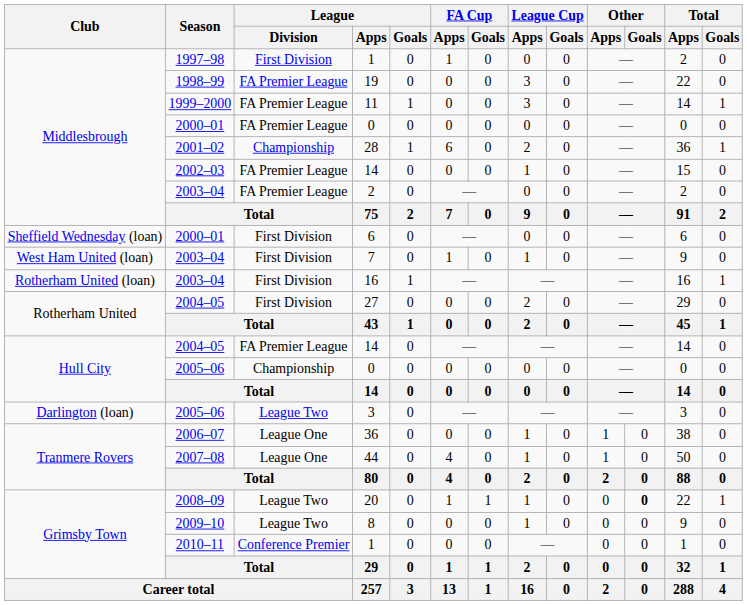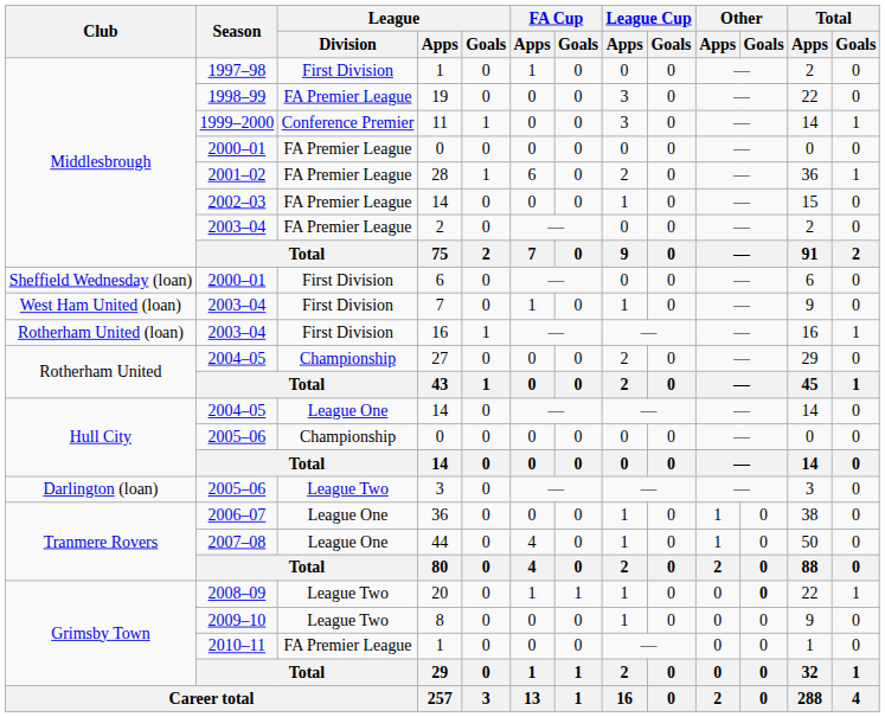 <table class="wikitable" style="text-align: center;">
 <tr>
 <th rowspan="2">Club</th>
 <th rowspan="2">Season</th>
 <th colspan="3">League</th>
 <th colspan="2"><a href='#'>FA Cup</a></th>
 <th colspan="2"><a href='#'>League Cup</a></th>
 <th colspan="2">Other</th>
 <th colspan="2">Total</th>
 </tr>
 <tr>
 <th>Division</th>
 <th>Apps</th>
 <th>Goals</th>
 <th>Apps</th>
 <th>Goals</th>
 <th>Apps</th>
 <th>Goals</th>
 <th>Apps</th>
 <th>Goals</th>
 <th>Apps</th>
 <th>Goals</th>
 </tr>
 <tr>
 <td rowspan="8"><a href='#'>Middlesbrough</a></td>
 <td><a href='#'>1997–98</a></td>
 <td><a href='#'>First Division</a></td>
 <td>1</td>
 <td>0</td>
 <td>1</td>
 <td>0</td>
 <td>0</td>
 <td>0</td>
 <td colspan="2">—</td>
 <td>2</td>
 <td>0</td>
 </tr>
 <tr>
 <td><a href='#'>1998–99</a></td>
 <td><a href='#'>FA Premier League</a></td>
 <td>19</td>
 <td>0</td>
 <td>0</td>
 <td>0</td>
 <td>3</td>
 <td>0</td>
 <td colspan="2">—</td>
 <td>22</td>
 <td>0</td>
 </tr>
 <tr>
 <td><a href='#'>1999–2000</a></td>
-<td>FA Premier League</td>
+<td><a href='#'>Conference Premier</a></td>
 <td>11</td>
 <td>1</td>
 <td>0</td>
 <td>0</td>
 <td>3</td>
 <td>0</td>
 <td colspan="2">—</td>
 <td>14</td>
 <td>1</td>
 </tr>
 <tr>
 <td><a href='#'>2000–01</a></td>
 <td>FA Premier League</td>
 <td>0</td>
 <td>0</td>
 <td>0</td>
 <td>0</td>
 <td>0</td>
 <td>0</td>
 <td colspan="2">—</td>
 <td>0</td>
 <td>0</td>
 </tr>
 <tr>
 <td><a href='#'>2001–02</a></td>
-<td><a href='#'>Championship</a></td>
+<td>FA Premier League</td>
 <td>28</td>
 <td>1</td>
 <td>6</td>
 <td>0</td>
 <td>2</td>
 <td>0</td>
 <td colspan="2">—</td>
 <td>36</td>
 <td>1</td>
 </tr>
 <tr>
 <td><a href='#'>2002–03</a></td>
 <td>FA Premier League</td>
 <td>14</td>
 <td>0</td>
 <td>0</td>
 <td>0</td>
 <td>1</td>
 <td>0</td>
 <td colspan="2">—</td>
 <td>15</td>
 <td>0</td>
 </tr>
 <tr>
 <td><a href='#'>2003–04</a></td>
 <td>FA Premier League</td>
 <td>2</td>
 <td>0</td>
 <td colspan="2">—</td>
 <td>0</td>
 <td>0</td>
 <td colspan="2">—</td>
 <td>2</td>
 <td>0</td>
 </tr>
 <tr>
 <th colspan=2>Total</th>
 <th>75</th>
 <th>2</th>
 <th>7</th>
 <th>0</th>
 <th>9</th>
 <th>0</th>
 <th colspan="2">—</th>
 <th>91</th>
 <th>2</th>
 </tr>
 <tr>
 <td><a href='#'>Sheffield Wednesday</a> (loan)</td>
 <td><a href='#'>2000–01</a></td>
 <td>First Division</td>
 <td>6</td>
 <td>0</td>
 <td colspan="2">—</td>
 <td>0</td>
 <td>0</td>
 <td colspan="2">—</td>
 <td>6</td>
 <td>0</td>
 </tr>
 <tr>
 <td><a href='#'>West Ham United</a> (loan)</td>
 <td><a href='#'>2003–04</a></td>
 <td>First Division</td>
 <td>7</td>
 <td>0</td>
 <td>1</td>
 <td>0</td>
 <td>1</td>
 <td>0</td>
 <td colspan="2">—</td>
 <td>9</td>
 <td>0</td>
 </tr>
 <tr>
 <td><a href='#'>Rotherham United</a> (loan)</td>
 <td><a href='#'>2003–04</a></td>
 <td>First Division</td>
 <td>16</td>
 <td>1</td>
 <td colspan="2">—</td>
 <td colspan="2">—</td>
 <td colspan="2">—</td>
 <td>16</td>
 <td>1</td>
 </tr>
 <tr>
 <td rowspan="2">Rotherham United</td>
 <td><a href='#'>2004–05</a></td>
-<td>First Division</td>
+<td><a href='#'>Championship</a></td>
 <td>27</td>
 <td>0</td>
 <td>0</td>
 <td>0</td>
 <td>2</td>
 <td>0</td>
 <td colspan="2">—</td>
 <td>29</td>
 <td>0</td>
 </tr>
 <tr>
 <th colspan=2>Total</th>
 <th>43</th>
 <th>1</th>
 <th>0</th>
 <th>0</th>
 <th>2</th>
 <th>0</th>
 <th colspan="2">—</th>
 <th>45</th>
 <th>1</th>
 </tr>
 <tr>
 <td rowspan="3"><a href='#'>Hull City</a></td>
 <td><a href='#'>2004–05</a></td>
-<td>FA Premier League</td>
+<td><a href='#'>League One</a></td>
 <td>14</td>
 <td>0</td>
 <td colspan="2">—</td>
 <td colspan="2">—</td>
 <td colspan="2">—</td>
 <td>14</td>
 <td>0</td>
 </tr>
 <tr>
 <td><a href='#'>2005–06</a></td>
 <td>Championship</td>
 <td>0</td>
 <td>0</td>
 <td>0</td>
 <td>0</td>
 <td>0</td>
 <td>0</td>
 <td colspan="2">—</td>
 <td>0</td>
 <td>0</td>
 </tr>
 <tr>
 <th colspan=2>Total</th>
 <th>14</th>
 <th>0</th>
 <th>0</th>
 <th>0</th>
 <th>0</th>
 <th>0</th>
 <th colspan="2">—</th>
 <th>14</th>
 <th>0</th>
 </tr>
 <tr>
 <td><a href='#'>Darlington</a> (loan)</td>
 <td><a href='#'>2005–06</a></td>
 <td><a href='#'>League Two</a></td>
 <td>3</td>
 <td>0</td>
 <td colspan="2">—</td>
 <td colspan="2">—</td>
 <td colspan="2">—</td>
 <td>3</td>
 <td>0</td>
 </tr>
 <tr>
 <td rowspan="3"><a href='#'>Tranmere Rovers</a></td>
 <td><a href='#'>2006–07</a></td>
 <td>League One</td>
 <td>36</td>
 <td>0</td>
 <td>0</td>
 <td>0</td>
 <td>1</td>
 <td>0</td>
 <td>1</td>
 <td>0</td>
 <td>38</td>
 <td>0</td>
 </tr>
 <tr>
 <td><a href='#'>2007–08</a></td>
 <td>League One</td>
 <td>44</td>
 <td>0</td>
 <td>4</td>
 <td>0</td>
 <td>1</td>
 <td>0</td>
 <td>1</td>
 <td>0</td>
 <td>50</td>
 <td>0</td>
 </tr>
 <tr>
 <th colspan=2>Total</th>
 <th>80</th>
 <th>0</th>
 <th>4</th>
 <th>0</th>
 <th>2</th>
 <th>0</th>
 <th>2</th>
 <th>0</th>
 <th>88</th>
 <th>0</th>
 </tr>
 <tr>
 <td rowspan="4"><a href='#'>Grimsby Town</a></td>
 <td><a href='#'>2008–09</a></td>
 <td>League Two</td>
 <td>20</td>
 <td>0</td>
 <td>1</td>
 <td>1</td>
 <td>1</td>
 <td>0</td>
 <td>0</td>
 <td><strong>0</strong></td>
 <td>22</td>
 <td>1</td>
 </tr>
 <tr>
 <td><a href='#'>2009–10</a></td>
 <td>League Two</td>
 <td>8</td>
 <td>0</td>
 <td>0</td>
 <td>0</td>
 <td>1</td>
 <td>0</td>
 <td>0</td>
 <td>0</td>
 <td>9</td>
 <td>0</td>
 </tr>
 <tr>
 <td><a href='#'>2010–11</a></td>
-<td><a href='#'>Conference Premier</a></td>
+<td>FA Premier League</td>
 <td>1</td>
 <td>0</td>
 <td>0</td>
 <td>0</td>
 <td colspan="2">—</td>
 <td>0</td>
 <td>0</td>
 <td>1</td>
 <td>0</td>
 </tr>
 <tr>
 <th colspan="2">Total</th>
 <th>29</th>
 <th>0</th>
 <th>1</th>
 <th>1</th>
 <th>2</th>
 <th>0</th>
 <th>0</th>
 <th>0</th>
 <th>32</th>
 <th>1</th>
 </tr>
 <tr>
 <th colspan="3">Career total</th>
 <th>257</th>
 <th>3</th>
 <th>13</th>
 <th>1</th>
 <th>16</th>
 <th>0</th>
 <th>2</th>
 <th>0</th>
 <th>288</th>
 <th>4</th>
 </tr>
 </table>
